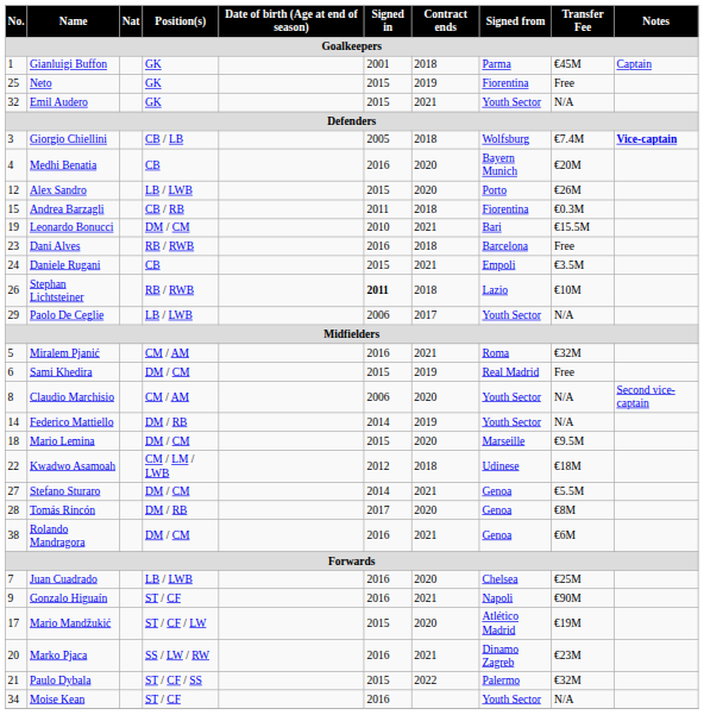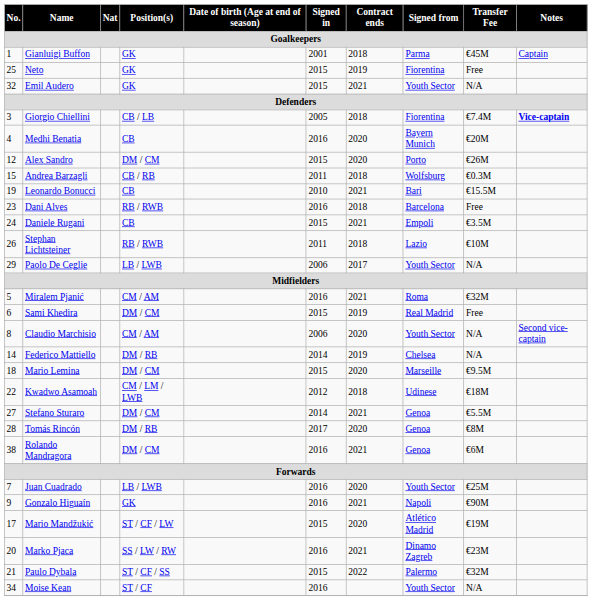 <table class="wikitable" style="text-align: left; font-size:90%" width=100%>
 <tr>
 <th style="background:#000000; color:white; text-align:center;">No.</th>
 <th style="background:#000000; color:white; text-align:center;">Name</th>
 <th style="background:#000000; color:white; text-align:center;">Nat</th>
 <th style="background:#000000; color:white; text-align:center;">Position(s)</th>
 <th style="background:#000000; color:white; text-align:center;">Date of birth (Age at end of season)</th>
 <th style="background:#000000; color:white; text-align:center;">Signed in</th>
 <th style="background:#000000; color:white; text-align:center;">Contract ends</th>
 <th style="background:#000000; color:white; text-align:center;">Signed from</th>
 <th style="background:#000000; color:white; text-align:center;">Transfer Fee</th>
 <th style="background:#000000; color:white; text-align:center;">Notes</th>
 </tr>
 <tr>
 <th colspan=10 style="background:#DCDCDC; text-align:center;">Goalkeepers</th>
 </tr>
 <tr>
 <td>1</td>
 <td><a href='#'>Gianluigi Buffon</a></td>
 <td></td>
 <td><a href='#'>GK</a></td>
 <td></td>
 <td>2001</td>
 <td>2018</td>
 <td> <a href='#'>Parma</a></td>
 <td>€45M</td>
 <td><a href='#'>Captain</a></td>
 </tr>
 <tr>
 <td>25</td>
 <td><a href='#'>Neto</a></td>
 <td></td>
 <td><a href='#'>GK</a></td>
 <td></td>
 <td>2015</td>
 <td>2019</td>
 <td> <a href='#'>Fiorentina</a></td>
 <td>Free</td>
 <td></td>
 </tr>
 <tr>
 <td>32</td>
 <td><a href='#'>Emil Audero</a></td>
 <td></td>
 <td><a href='#'>GK</a></td>
 <td></td>
 <td>2015</td>
 <td>2021</td>
 <td> <a href='#'>Youth Sector</a></td>
 <td>N/A</td>
 <td></td>
 </tr>
 <tr>
 <th colspan=10 style="background:#DCDCDC; text-align:center;">Defenders</th>
 </tr>
 <tr>
 <td>3</td>
 <td><a href='#'>Giorgio Chiellini</a></td>
 <td></td>
 <td><a href='#'>CB</a> / <a href='#'>LB</a></td>
 <td></td>
 <td>2005</td>
 <td>2018</td>
-<td> <a href='#'>Wolfsburg</a></td>
+<td> <a href='#'>Fiorentina</a></td>
 <td>€7.4M</td>
 <td><strong><a href='#'>Vice-captain</a></strong></td>
 </tr>
 <tr>
 <td>4</td>
 <td><a href='#'>Medhi Benatia</a></td>
 <td></td>
 <td><a href='#'>CB</a></td>
 <td></td>
 <td>2016</td>
 <td>2020</td>
 <td> <a href='#'>Bayern Munich</a></td>
 <td>€20M</td>
 <td></td>
 </tr>
 <tr>
 <td>12</td>
 <td><a href='#'>Alex Sandro</a></td>
 <td></td>
-<td><a href='#'>LB</a> / <a href='#'>LWB</a></td>
+<td><a href='#'>DM</a> / <a href='#'>CM</a></td>
 <td></td>
 <td>2015</td>
 <td>2020</td>
 <td> <a href='#'>Porto</a></td>
 <td>€26M</td>
 <td></td>
 </tr>
 <tr>
 <td>15</td>
 <td><a href='#'>Andrea Barzagli</a></td>
 <td></td>
 <td><a href='#'>CB</a> / <a href='#'>RB</a></td>
 <td></td>
 <td>2011</td>
 <td>2018</td>
-<td> <a href='#'>Fiorentina</a></td>
+<td> <a href='#'>Wolfsburg</a></td>
 <td>€0.3M</td>
 <td></td>
 </tr>
 <tr>
 <td>19</td>
 <td><a href='#'>Leonardo Bonucci</a></td>
 <td></td>
-<td><a href='#'>DM</a> / <a href='#'>CM</a></td>
+<td><a href='#'>CB</a></td>
 <td></td>
 <td>2010</td>
 <td>2021</td>
 <td> <a href='#'>Bari</a></td>
 <td>€15.5M</td>
 <td></td>
 </tr>
 <tr>
 <td>23</td>
 <td><a href='#'>Dani Alves</a></td>
 <td></td>
 <td><a href='#'>RB</a> / <a href='#'>RWB</a></td>
 <td></td>
 <td>2016</td>
 <td>2018</td>
 <td> <a href='#'>Barcelona</a></td>
 <td>Free</td>
 <td></td>
 </tr>
 <tr>
 <td>24</td>
 <td><a href='#'>Daniele Rugani</a></td>
 <td></td>
 <td><a href='#'>CB</a></td>
 <td></td>
 <td>2015</td>
 <td>2021</td>
 <td> <a href='#'>Empoli</a></td>
 <td>€3.5M</td>
 <td></td>
 </tr>
 <tr>
 <td>26</td>
 <td><a href='#'>Stephan Lichtsteiner</a></td>
 <td></td>
 <td><a href='#'>RB</a> / <a href='#'>RWB</a></td>
 <td></td>
-<td><strong>2011</strong></td>
+<td>2011</td>
 <td>2018</td>
 <td> <a href='#'>Lazio</a></td>
 <td>€10M</td>
 <td></td>
 </tr>
 <tr>
 <td>29</td>
 <td><a href='#'>Paolo De Ceglie</a></td>
 <td></td>
 <td><a href='#'>LB</a> / <a href='#'>LWB</a></td>
 <td></td>
 <td>2006</td>
 <td>2017</td>
 <td> <a href='#'>Youth Sector</a></td>
 <td>N/A</td>
 <td></td>
 </tr>
 <tr>
 <th colspan=10 style="background:#DCDCDC; text-align:center;">Midfielders</th>
 </tr>
 <tr>
 <td>5</td>
 <td><a href='#'>Miralem Pjanić</a></td>
 <td></td>
 <td><a href='#'>CM</a> / <a href='#'>AM</a></td>
 <td></td>
 <td>2016</td>
 <td>2021</td>
 <td> <a href='#'>Roma</a></td>
 <td>€32M</td>
 <td></td>
 </tr>
 <tr>
 <td>6</td>
 <td><a href='#'>Sami Khedira</a></td>
 <td></td>
 <td><a href='#'>DM</a> / <a href='#'>CM</a></td>
 <td></td>
 <td>2015</td>
 <td>2019</td>
 <td> <a href='#'>Real Madrid</a></td>
 <td>Free</td>
 <td></td>
 </tr>
 <tr>
 <td>8</td>
 <td><a href='#'>Claudio Marchisio</a></td>
 <td></td>
 <td><a href='#'>CM</a> / <a href='#'>AM</a></td>
 <td></td>
 <td>2006</td>
 <td>2020</td>
 <td> <a href='#'>Youth Sector</a></td>
 <td>N/A</td>
 <td><a href='#'>Second vice-captain</a></td>
 </tr>
 <tr>
 <td>14</td>
 <td><a href='#'>Federico Mattiello</a></td>
 <td></td>
 <td><a href='#'>DM</a> / <a href='#'>RB</a></td>
 <td></td>
 <td>2014</td>
 <td>2019</td>
-<td> <a href='#'>Youth Sector</a></td>
+<td> <a href='#'>Chelsea</a></td>
 <td>N/A</td>
 <td></td>
 </tr>
 <tr>
 <td>18</td>
 <td><a href='#'>Mario Lemina</a></td>
 <td></td>
 <td><a href='#'>DM</a> / <a href='#'>CM</a></td>
 <td></td>
 <td>2015</td>
 <td>2020</td>
 <td> <a href='#'>Marseille</a></td>
 <td>€9.5M </td>
 <td></td>
 </tr>
 <tr>
 <td>22</td>
 <td><a href='#'>Kwadwo Asamoah</a></td>
 <td></td>
 <td><a href='#'>CM</a> / <a href='#'>LM</a> / <a href='#'>LWB</a></td>
 <td></td>
 <td>2012</td>
 <td>2018</td>
 <td> <a href='#'>Udinese</a></td>
 <td>€18M</td>
 <td></td>
 </tr>
 <tr>
 <td>27</td>
 <td><a href='#'>Stefano Sturaro</a></td>
 <td></td>
 <td><a href='#'>DM</a> / <a href='#'>CM</a></td>
 <td></td>
 <td>2014</td>
 <td>2021</td>
 <td> <a href='#'>Genoa</a></td>
 <td>€5.5M</td>
 <td></td>
 </tr>
 <tr>
 <td>28</td>
 <td><a href='#'>Tomás Rincón</a></td>
 <td></td>
 <td><a href='#'>DM</a> / <a href='#'>RB</a></td>
 <td></td>
 <td>2017</td>
 <td>2020</td>
 <td> <a href='#'>Genoa</a></td>
 <td>€8M</td>
 <td></td>
 </tr>
 <tr>
 <td>38</td>
 <td><a href='#'>Rolando Mandragora</a></td>
 <td></td>
 <td><a href='#'>DM</a> / <a href='#'>CM</a></td>
 <td></td>
 <td>2016</td>
 <td>2021</td>
 <td> <a href='#'>Genoa</a></td>
 <td>€6M</td>
 <td></td>
 </tr>
 <tr>
 <th colspan=10 style="background:#DCDCDC; text-align:center;">Forwards</th>
 </tr>
 <tr>
 <td>7</td>
 <td><a href='#'>Juan Cuadrado</a></td>
 <td></td>
 <td><a href='#'>LB</a> / <a href='#'>LWB</a></td>
 <td></td>
 <td>2016</td>
 <td>2020</td>
-<td> <a href='#'>Chelsea</a></td>
+<td> <a href='#'>Youth Sector</a></td>
 <td>€25M</td>
 <td></td>
 </tr>
 <tr>
 <td>9</td>
 <td><a href='#'>Gonzalo Higuaín</a></td>
 <td></td>
-<td><a href='#'>ST</a> / <a href='#'>CF</a></td>
+<td><a href='#'>GK</a></td>
 <td></td>
 <td>2016</td>
 <td>2021</td>
 <td> <a href='#'>Napoli</a></td>
 <td>€90M</td>
 <td></td>
 </tr>
 <tr>
 <td>17</td>
 <td><a href='#'>Mario Mandžukić</a></td>
 <td></td>
 <td><a href='#'>ST</a> / <a href='#'>CF</a> / <a href='#'>LW</a></td>
 <td></td>
 <td>2015</td>
 <td>2020</td>
 <td> <a href='#'>Atlético Madrid</a></td>
 <td>€19M</td>
 <td></td>
 </tr>
 <tr>
 <td>20</td>
 <td><a href='#'>Marko Pjaca</a></td>
 <td></td>
 <td><a href='#'>SS</a> / <a href='#'>LW</a> / <a href='#'>RW</a></td>
 <td></td>
 <td>2016</td>
 <td>2021</td>
 <td> <a href='#'>Dinamo Zagreb</a></td>
 <td>€23M</td>
 <td></td>
 </tr>
 <tr>
 <td>21</td>
 <td><a href='#'>Paulo Dybala</a></td>
 <td></td>
 <td><a href='#'>ST</a> / <a href='#'>CF</a> / <a href='#'>SS</a></td>
 <td></td>
 <td>2015</td>
 <td>2022</td>
 <td> <a href='#'>Palermo</a></td>
 <td>€32M</td>
 <td></td>
 </tr>
 <tr>
 <td>34</td>
 <td><a href='#'>Moise Kean</a></td>
 <td></td>
 <td><a href='#'>ST</a> / <a href='#'>CF</a></td>
 <td></td>
 <td>2016</td>
 <td></td>
 <td> <a href='#'>Youth Sector</a></td>
 <td>N/A</td>
 <td></td>
 </tr>
 <tr>
 </tr>
 </table>
